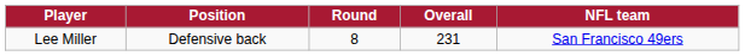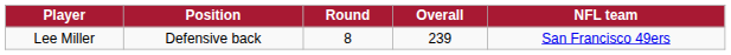 <table class="wikitable" width="65%">
 <tr align="center" style="background:#A81933;color:#FFFFFF;">
 <td><strong>Player</strong></td>
 <td><strong>Position</strong></td>
 <td><strong>Round</strong></td>
 <td><strong>Overall</strong></td>
 <td><strong>NFL team</strong></td>
 </tr>
 <tr align="center" bgcolor="">
 <td>Lee Miller</td>
 <td>Defensive back</td>
 <td>8</td>
-<td>231</td>
+<td>239</td>
 <td><a href='#'>San Francisco 49ers</a></td>
 </tr>
 </table>
